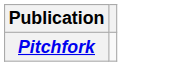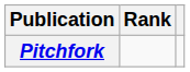 <table class="wikitable sortable plainrowheaders">
 <tr>
 <th>Publication</th>
+<th>Rank</th>
 <th></th>
 </tr>
 <tr>
 <th scope="row"><em><a href='#'>Pitchfork</a></em></th>
 <td></td>
+<td></td>
 </tr>
 </table>
